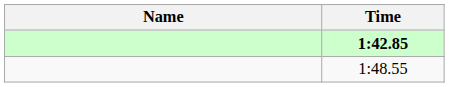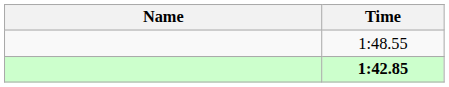 <table class="wikitable" style="text-align:center;">
 <tr>
 <th style="width:19em">Name</th>
 <th style="width:7em">Time</th>
 </tr>
+<tr>
+<td align=left></td>
+<td>1:48.55</td>
+</tr>
 <tr bgcolor=ccffcc>
 <td align=left><strong></strong></td>
 <td><strong>1:42.85</strong></td>
 </tr>
-<tr>
-<td align=left></td>
-<td>1:48.55</td>
-</tr>
 </table>
